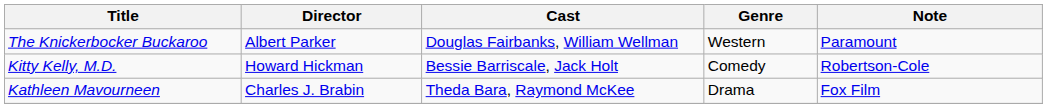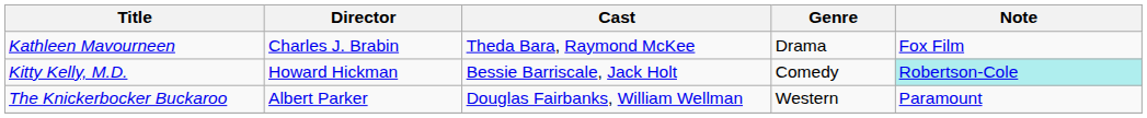 <table class="wikitable">
 <tr>
 <th style="width:21%;">Title</th>
 <th style="width:16%;">Director</th>
 <th style="width:25%;">Cast</th>
 <th style="width:10%;">Genre</th>
 <th style="width:20%;">Note</th>
 </tr>
 <tr>
+<td><em><a href='#'>Kathleen Mavourneen</a></em></td>
+<td><a href='#'>Charles J. Brabin</a></td>
+<td><a href='#'>Theda Bara</a>, <a href='#'>Raymond McKee</a></td>
+<td>Drama</td>
+<td><a href='#'>Fox Film</a></td>
+</tr>
+<tr>
+<td><em><a href='#'>Kitty Kelly, M.D.</a></em></td>
+<td><a href='#'>Howard Hickman</a></td>
+<td><a href='#'>Bessie Barriscale</a>, <a href='#'>Jack Holt</a></td>
+<td>Comedy</td>
+<td style="background: paleturquoise;"><a href='#'>Robertson-Cole</a></td>
+</tr>
+<tr>
 <td><em><a href='#'>The Knickerbocker Buckaroo</a></em></td>
 <td><a href='#'>Albert Parker</a></td>
 <td><a href='#'>Douglas Fairbanks</a>, <a href='#'>William Wellman</a></td>
 <td>Western</td>
 <td><a href='#'>Paramount</a></td>
 </tr>
 <tr>
-<td><em><a href='#'>Kitty Kelly, M.D.</a></em></td>
-<td><a href='#'>Howard Hickman</a></td>
-<td><a href='#'>Bessie Barriscale</a>, <a href='#'>Jack Holt</a></td>
-<td>Comedy</td>
-<td><a href='#'>Robertson-Cole</a></td>
-</tr>
-<tr>
-<td><em><a href='#'>Kathleen Mavourneen</a></em></td>
-<td><a href='#'>Charles J. Brabin</a></td>
-<td><a href='#'>Theda Bara</a>, <a href='#'>Raymond McKee</a></td>
-<td>Drama</td>
-<td><a href='#'>Fox Film</a></td>
-</tr>
-<tr>
 </tr>
 </table>
